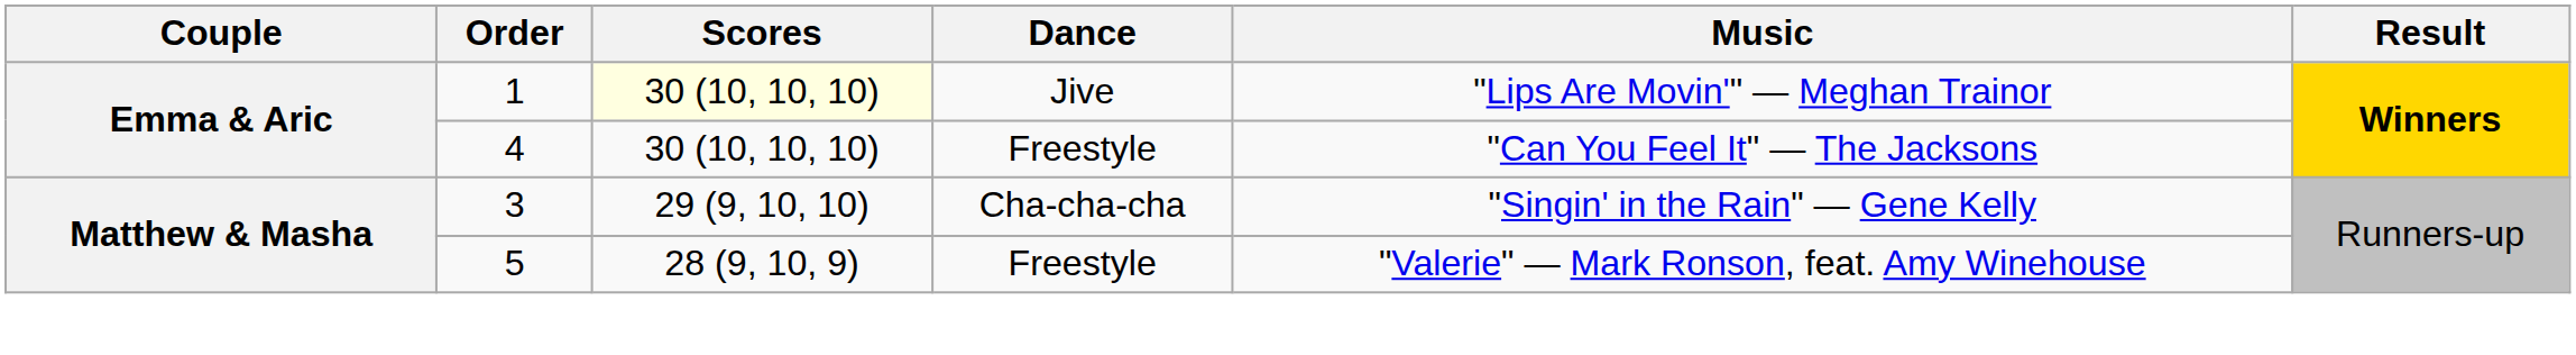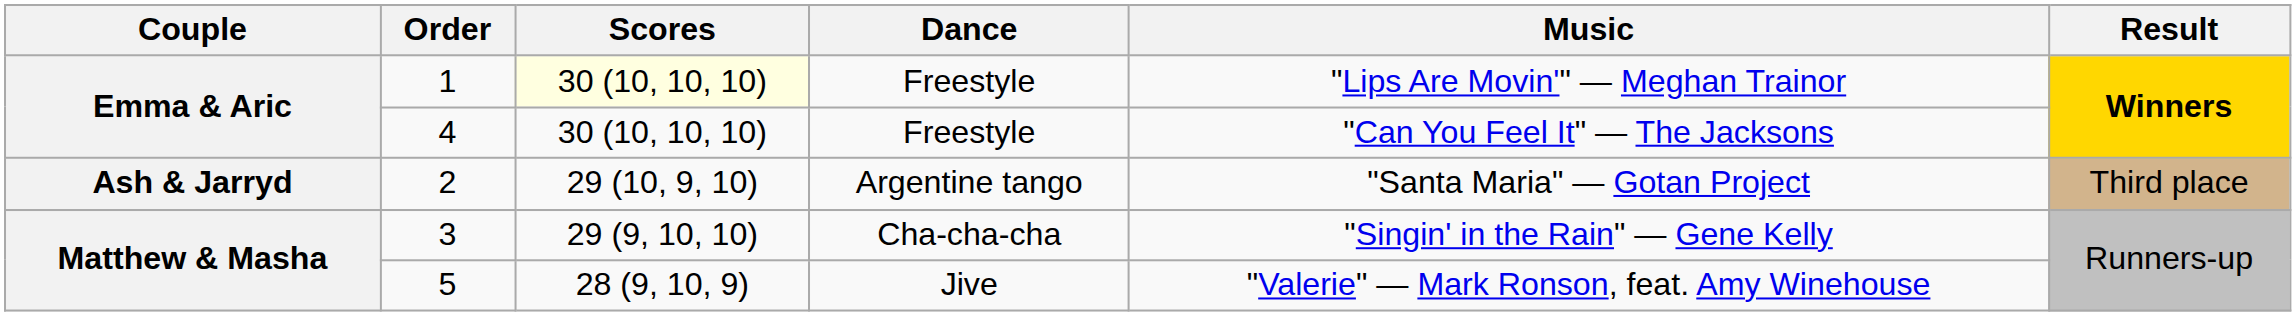 <table class="wikitable sortable" style="text-align:center; width: 90%">
 <tr>
 <th scope="col">Couple</th>
 <th scope="col">Order</th>
 <th scope="col">Scores</th>
 <th scope="col" class="unsortable">Dance</th>
 <th scope="col" class="unsortable">Music</th>
 <th scope="col" class="unsortable">Result</th>
 </tr>
 <tr>
 <th scope="row" rowspan=2>Emma & Aric</th>
 <td>1</td>
 <td style="background: lightyellow;">30 (10, 10, 10)</td>
-<td>Jive</td>
+<td>Freestyle</td>
 <td>"<a href='#'>Lips Are Movin'</a>" — <a href='#'>Meghan Trainor</a></td>
 <td rowspan=2 bgcolor="gold"><strong>Winners</strong></td>
 </tr>
 <tr>
 <td>4</td>
 <td>30 (10, 10, 10)</td>
 <td>Freestyle</td>
 <td>"<a href='#'>Can You Feel It</a>" — <a href='#'>The Jacksons</a></td>
+</tr>
+<tr>
+<th scope="row">Ash & Jarryd</th>
+<td>2</td>
+<td>29 (10, 9, 10)</td>
+<td>Argentine tango</td>
+<td>"Santa Maria" — <a href='#'>Gotan Project</a></td>
+<td bgcolor="tan">Third place</td>
 </tr>
 <tr>
 <th scope="row" rowspan=2>Matthew & Masha</th>
 <td>3</td>
 <td>29 (9, 10, 10)</td>
 <td>Cha-cha-cha</td>
 <td>"<a href='#'>Singin' in the Rain</a>" — <a href='#'>Gene Kelly</a></td>
 <td rowspan=2 bgcolor="silver">Runners-up</td>
 </tr>
 <tr>
 <td>5</td>
 <td>28 (9, 10, 9)</td>
-<td>Freestyle</td>
+<td>Jive</td>
 <td>"<a href='#'>Valerie</a>" — <a href='#'>Mark Ronson</a>, feat. <a href='#'>Amy Winehouse</a></td>
 </tr>
 </table>
